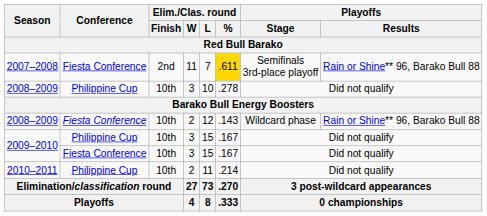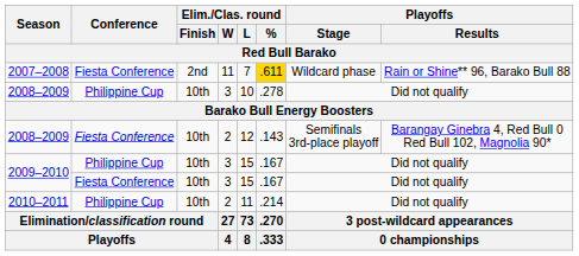 <table class=wikitable style="text-align:center;">
 <tr>
 <th rowspan=2>Season</th>
 <th rowspan=2>Conference</th>
 <th colspan=4>Elim./Clas. round</th>
 <th colspan=2>Playoffs</th>
 </tr>
 <tr>
 <th>Finish</th>
 <th>W</th>
 <th>L</th>
 <th>%</th>
 <th>Stage</th>
 <th>Results</th>
 </tr>
 <tr>
 <th colspan=8>Red Bull Barako</th>
 </tr>
 <tr>
 <td><a href='#'>2007–2008</a></td>
 <td><a href='#'>Fiesta Conference</a></td>
 <td>2nd</td>
 <td>11</td>
 <td>7</td>
 <td style="background: gold;">.611</td>
-<td>Semifinals<br>3rd-place playoff</td>
+<td>Wildcard phase</td>
 <td><a href='#'>Rain or Shine</a>** 96, Barako Bull 88</td>
 </tr>
 <tr>
 <td><a href='#'>2008–2009</a></td>
 <td><a href='#'>Philippine Cup</a></td>
 <td>10th</td>
 <td>3</td>
 <td>10</td>
 <td>.278</td>
 <td colspan=2 align=center>Did not qualify</td>
 </tr>
 <tr>
 <th colspan=8>Barako Bull Energy Boosters</th>
 </tr>
 <tr>
 <td><a href='#'>2008–2009</a></td>
 <td><em><a href='#'>Fiesta Conference</a></em></td>
 <td>10th</td>
 <td>2</td>
 <td>12</td>
 <td>.143</td>
-<td>Wildcard phase</td>
-<td><a href='#'>Rain or Shine</a>** 96, Barako Bull 88</td>
+<td>Semifinals<br>3rd-place playoff</td>
+<td><a href='#'>Barangay Ginebra</a> 4, Red Bull 0<br>Red Bull 102, <a href='#'>Magnolia</a> 90*</td>
 </tr>
 <tr>
 <td rowspan=2><a href='#'>2009–2010</a></td>
 <td><a href='#'>Philippine Cup</a></td>
 <td>10th</td>
 <td>3</td>
 <td>15</td>
 <td>.167</td>
 <td colspan=2 align=center>Did not qualify</td>
 </tr>
 <tr>
 <td><a href='#'>Fiesta Conference</a></td>
 <td>10th</td>
 <td>3</td>
 <td>15</td>
 <td>.167</td>
 <td colspan=2 align=center>Did not qualify</td>
 </tr>
 <tr>
 <td><a href='#'>2010–2011</a></td>
 <td><a href='#'>Philippine Cup</a></td>
 <td>10th</td>
 <td>2</td>
 <td>11</td>
 <td>.214</td>
 <td colspan=2 align=center>Did not qualify</td>
 </tr>
 <tr>
 <th colspan=3>Elimination/<em>classification</em> round</th>
 <th>27</th>
 <th>73</th>
 <th>.270</th>
 <th colspan=2>3 post-wildcard appearances</th>
 </tr>
 <tr>
 <th colspan=3>Playoffs</th>
 <th>4</th>
 <th>8</th>
 <th>.333</th>
 <th colspan=2>0 championships</th>
 </tr>
 </table>
